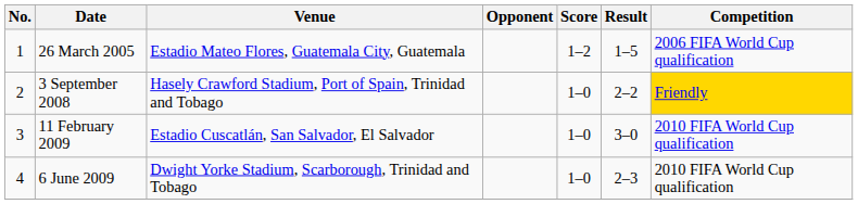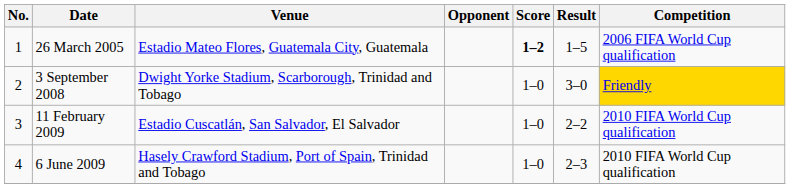 <table class="wikitable sortable">
 <tr>
 <th scope="col">No.</th>
 <th scope="col">Date</th>
 <th scope="col">Venue</th>
 <th scope="col">Opponent</th>
 <th scope="col">Score</th>
 <th scope="col">Result</th>
 <th scope="col">Competition</th>
 </tr>
 <tr>
 <td align="center">1</td>
 <td>26 March 2005</td>
 <td><a href='#'>Estadio Mateo Flores</a>, <a href='#'>Guatemala City</a>, Guatemala</td>
 <td></td>
-<td align="center">1–2</td>
+<td align="center"><strong>1–2</strong></td>
 <td align="center">1–5</td>
 <td><a href='#'>2006 FIFA World Cup qualification</a></td>
 </tr>
 <tr>
 <td align="center">2</td>
 <td>3 September 2008</td>
-<td><a href='#'>Hasely Crawford Stadium</a>, <a href='#'>Port of Spain</a>, Trinidad and Tobago</td>
+<td><a href='#'>Dwight Yorke Stadium</a>, <a href='#'>Scarborough</a>, Trinidad and Tobago</td>
 <td></td>
 <td align="center">1–0</td>
-<td align="center">2–2</td>
+<td align="center">3–0</td>
 <td style="background: gold;"><a href='#'>Friendly</a></td>
 </tr>
 <tr>
 <td align="center">3</td>
 <td>11 February 2009</td>
 <td><a href='#'>Estadio Cuscatlán</a>, <a href='#'>San Salvador</a>, El Salvador</td>
 <td></td>
 <td align="center">1–0</td>
-<td align="center">3–0</td>
+<td align="center">2–2</td>
 <td><a href='#'>2010 FIFA World Cup qualification</a></td>
 </tr>
 <tr>
 <td align="center">4</td>
 <td>6 June 2009</td>
-<td><a href='#'>Dwight Yorke Stadium</a>, <a href='#'>Scarborough</a>, Trinidad and Tobago</td>
+<td><a href='#'>Hasely Crawford Stadium</a>, <a href='#'>Port of Spain</a>, Trinidad and Tobago</td>
 <td></td>
 <td align="center">1–0</td>
 <td align="center">2–3</td>
 <td>2010 FIFA World Cup qualification</td>
 </tr>
 <tr>
 </tr>
 </table>
